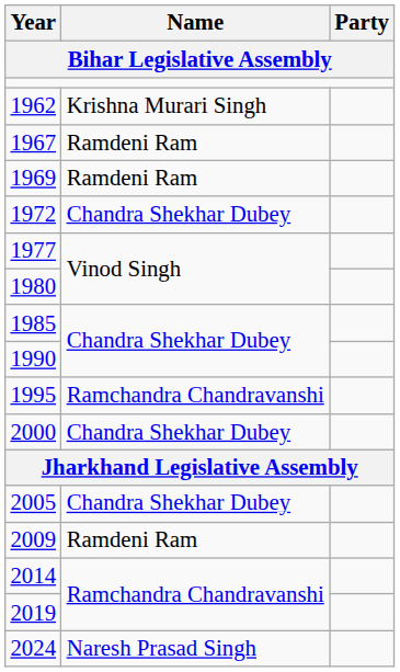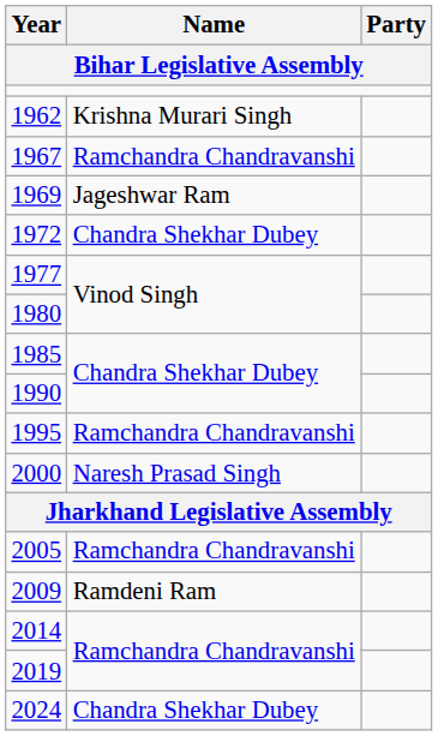 <table class="wikitable sortable">
 <tr>
 <th>Year</th>
 <th>Name</th>
 <th colspan=2>Party</th>
 </tr>
 <tr>
 <th colspan=4><a href='#'>Bihar Legislative Assembly</a></th>
 </tr>
 <tr>
 <td colspan="4"></td>
 </tr>
 <tr>
 <td><a href='#'>1962</a></td>
 <td>Krishna Murari Singh</td>
 <td></td>
 </tr>
 <tr>
 <td><a href='#'>1967</a></td>
-<td>Ramdeni Ram</td>
+<td><a href='#'>Ramchandra Chandravanshi</a></td>
 <td></td>
 </tr>
 <tr>
 <td><a href='#'>1969</a></td>
-<td>Ramdeni Ram</td>
+<td>Jageshwar Ram</td>
 <td></td>
 </tr>
 <tr>
 <td><a href='#'>1972</a></td>
 <td><a href='#'>Chandra Shekhar Dubey</a></td>
 <td></td>
 </tr>
 <tr>
 <td><a href='#'>1977</a></td>
 <td rowspan="2">Vinod Singh</td>
 <td></td>
 </tr>
 <tr>
 <td><a href='#'>1980</a></td>
 <td></td>
 </tr>
 <tr>
 <td><a href='#'>1985</a></td>
 <td rowspan="2"><a href='#'>Chandra Shekhar Dubey</a></td>
 <td></td>
 </tr>
 <tr>
 <td><a href='#'>1990</a></td>
 </tr>
 <tr>
 <td><a href='#'>1995</a></td>
 <td><a href='#'>Ramchandra Chandravanshi</a></td>
 <td></td>
 </tr>
 <tr>
 <td><a href='#'>2000</a></td>
-<td><a href='#'>Chandra Shekhar Dubey</a></td>
+<td><a href='#'>Naresh Prasad Singh</a></td>
 <td></td>
 </tr>
 <tr>
 <th colspan=4><a href='#'>Jharkhand Legislative Assembly</a></th>
 </tr>
 <tr>
 <td><a href='#'>2005</a></td>
-<td><a href='#'>Chandra Shekhar Dubey</a></td>
+<td><a href='#'>Ramchandra Chandravanshi</a></td>
 <td></td>
 </tr>
 <tr>
 <td><a href='#'>2009</a></td>
 <td>Ramdeni Ram</td>
 <td></td>
 </tr>
 <tr>
 <td><a href='#'>2014</a></td>
 <td rowspan=2><a href='#'>Ramchandra Chandravanshi</a></td>
 <td></td>
 </tr>
 <tr>
 <td><a href='#'>2019</a></td>
 </tr>
 <tr>
 <td><a href='#'>2024</a></td>
-<td><a href='#'>Naresh Prasad Singh</a></td>
+<td><a href='#'>Chandra Shekhar Dubey</a></td>
 <td></td>
 </tr>
 </table>
